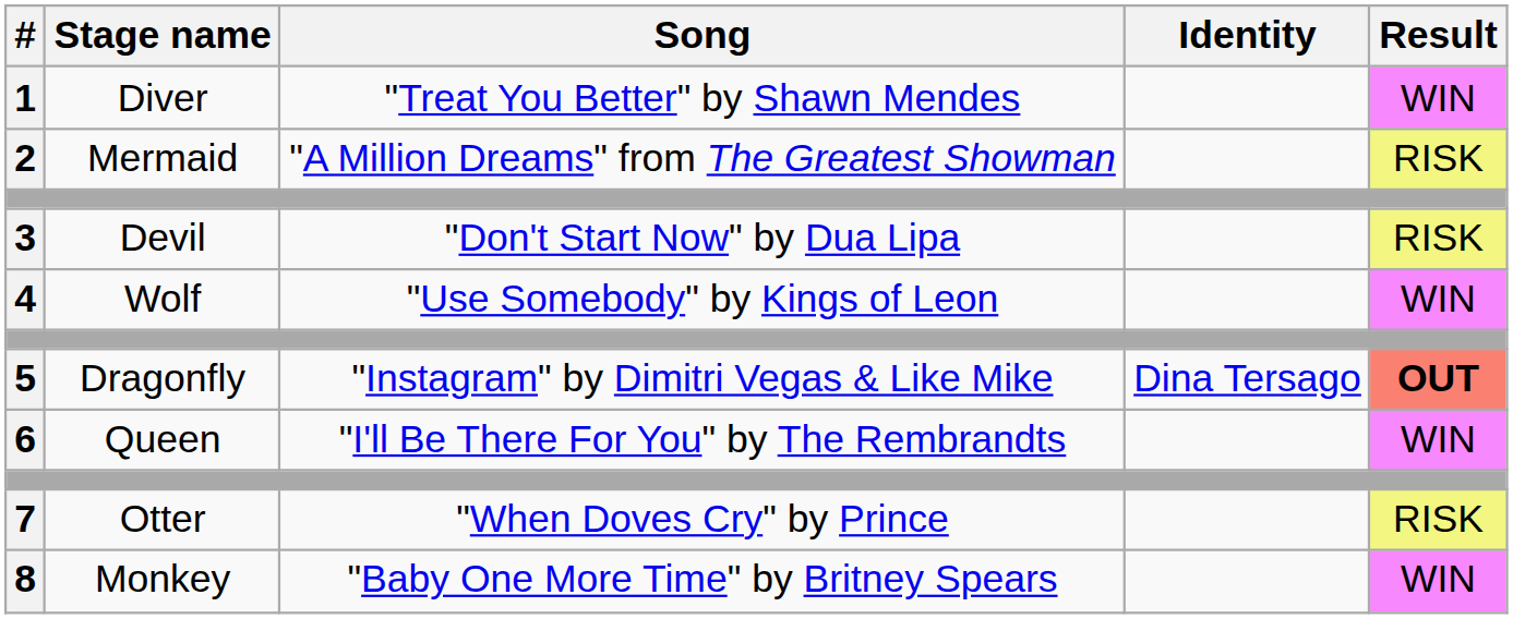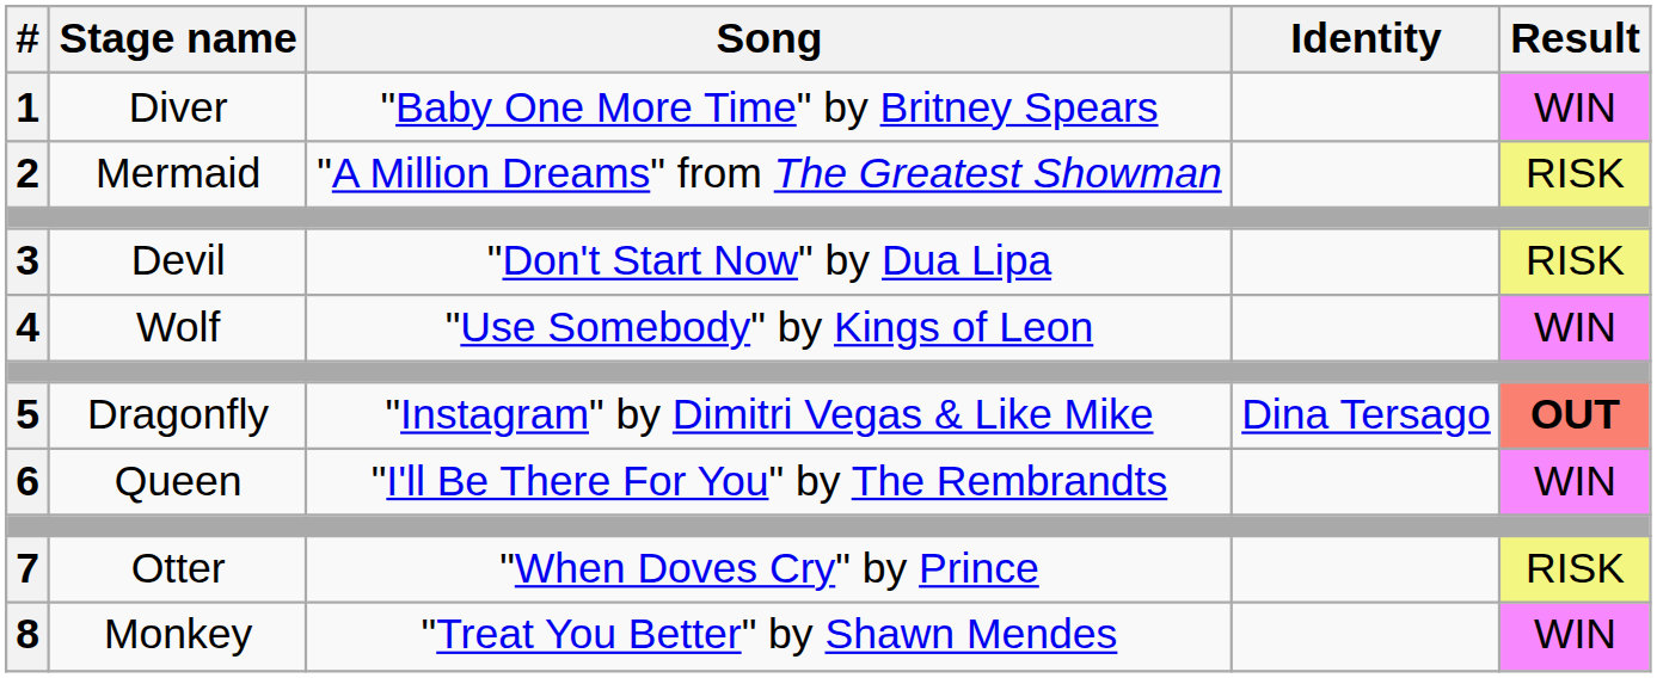 <table class="wikitable plainrowheaders" style="text-align: center;">
 <tr>
 <th>#</th>
 <th>Stage name</th>
 <th>Song</th>
 <th>Identity</th>
 <th>Result</th>
 </tr>
 <tr>
 <th>1</th>
 <td>Diver</td>
-<td>"<a href='#'>Treat You Better</a>" by <a href='#'>Shawn Mendes</a></td>
+<td>"<a href='#'>Baby One More Time</a>" by <a href='#'>Britney Spears</a></td>
 <td></td>
 <td bgcolor=#F888FD>WIN</td>
 </tr>
 <tr>
 <th>2</th>
 <td>Mermaid</td>
 <td>"<a href='#'>A Million Dreams</a>" from <em><a href='#'>The Greatest Showman</a></em></td>
 <td></td>
 <td bgcolor="#F3F781">RISK</td>
 </tr>
 <tr>
 <td colspan="5" style="background:darkgray"></td>
 </tr>
 <tr>
 <th>3</th>
 <td>Devil</td>
 <td>"<a href='#'>Don't Start Now</a>" by <a href='#'>Dua Lipa</a></td>
 <td></td>
 <td bgcolor="#F3F781">RISK</td>
 </tr>
 <tr>
 <th>4</th>
 <td>Wolf</td>
 <td>"<a href='#'>Use Somebody</a>" by <a href='#'>Kings of Leon</a></td>
 <td></td>
 <td bgcolor=#F888FD>WIN</td>
 </tr>
 <tr>
 <td colspan="5" style="background:darkgray"></td>
 </tr>
 <tr>
 <th>5</th>
 <td>Dragonfly</td>
 <td>"<a href='#'>Instagram</a>" by <a href='#'>Dimitri Vegas & Like Mike</a></td>
 <td><a href='#'>Dina Tersago</a></td>
 <td bgcolor=salmon><strong>OUT</strong></td>
 </tr>
 <tr>
 <th>6</th>
 <td>Queen</td>
 <td>"<a href='#'>I'll Be There For You</a>" by <a href='#'>The Rembrandts</a></td>
 <td></td>
 <td bgcolor=#F888FD>WIN</td>
 </tr>
 <tr>
 <td colspan="5" style="background:darkgray"></td>
 </tr>
 <tr>
 <th>7</th>
 <td>Otter</td>
 <td>"<a href='#'>When Doves Cry</a>" by <a href='#'>Prince</a></td>
 <td></td>
 <td bgcolor="#F3F781">RISK</td>
 </tr>
 <tr>
 <th>8</th>
 <td>Monkey</td>
-<td>"<a href='#'>Baby One More Time</a>" by <a href='#'>Britney Spears</a></td>
+<td>"<a href='#'>Treat You Better</a>" by <a href='#'>Shawn Mendes</a></td>
 <td></td>
 <td bgcolor=#F888FD>WIN</td>
 </tr>
 </table>
